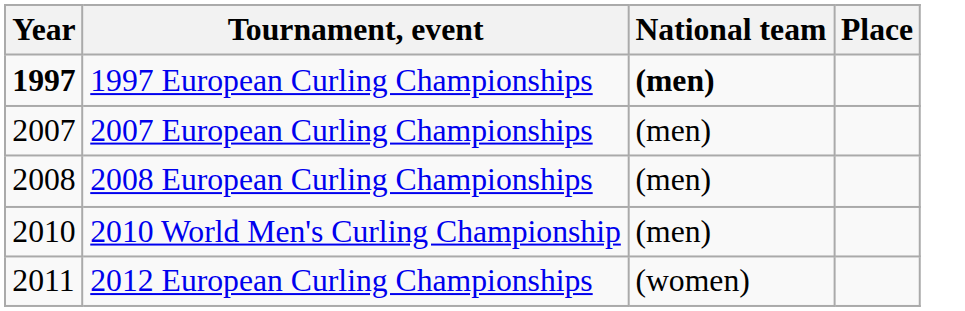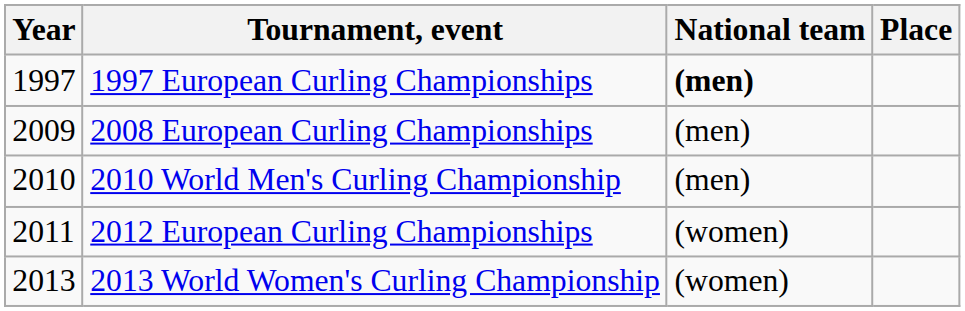 <table class="wikitable">
 <tr>
 <th scope="col">Year</th>
 <th scope="col">Tournament, event</th>
 <th scope="col">National team</th>
 <th scope="col">Place</th>
 </tr>
 <tr>
-<td><strong>1997</strong></td>
+<td>1997</td>
 <td><a href='#'>1997 European Curling Championships</a></td>
 <td><strong> (men)</strong></td>
 <td></td>
 </tr>
 <tr>
-<td>2007</td>
-<td><a href='#'>2007 European Curling Championships</a></td>
-<td> (men)</td>
-<td></td>
-</tr>
-<tr>
-<td>2008</td>
+<td>2009</td>
 <td><a href='#'>2008 European Curling Championships</a></td>
 <td> (men)</td>
 <td></td>
 </tr>
 <tr>
 <td>2010</td>
 <td><a href='#'>2010 World Men's Curling Championship</a></td>
 <td> (men)</td>
 <td></td>
 </tr>
 <tr>
 <td>2011</td>
 <td><a href='#'>2012 European Curling Championships</a></td>
 <td> (women)</td>
 <td></td>
 </tr>
+<tr>
+<td>2013</td>
+<td><a href='#'>2013 World Women's Curling Championship</a></td>
+<td> (women)</td>
+<td></td>
+</tr>
 </table>
